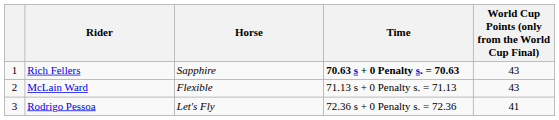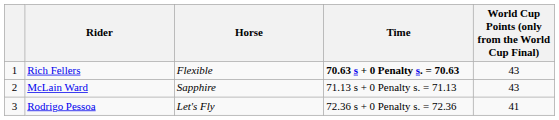 <table class="wikitable" style="font-size: 90%">
 <tr>
 <th width=20></th>
 <th width=190>Rider</th>
 <th width=190>Horse</th>
 <th width=190>Time</th>
 <th width=100>World Cup Points (only from the World Cup Final)</th>
 </tr>
 <tr>
 <td align=center>1</td>
 <td> <a href='#'>Rich Fellers</a></td>
-<td><em>Sapphire</em></td>
+<td><em>Flexible</em></td>
 <td><strong>70.63 <a href='#'>s</a> + 0 Penalty <a href='#'>s</a>. = 70.63</strong></td>
 <td align=center>43</td>
 </tr>
 <tr>
 <td align=center>2</td>
 <td> <a href='#'>McLain Ward</a></td>
-<td><em>Flexible</em></td>
+<td><em>Sapphire</em></td>
 <td>71.13 s + 0 Penalty s. = 71.13</td>
 <td align=center>43</td>
 </tr>
 <tr>
 <td align=center>3</td>
 <td> <a href='#'>Rodrigo Pessoa</a></td>
 <td><em>Let's Fly</em></td>
 <td>72.36 s + 0 Penalty s. = 72.36</td>
 <td align=center>41</td>
 </tr>
 </table>
